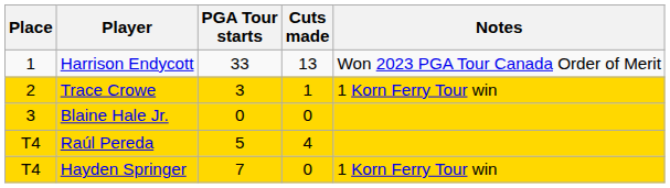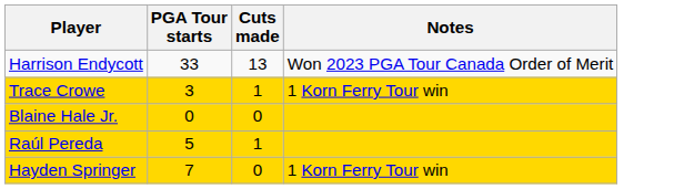 <table class="sortable wikitable" style="text-align:center">
 <tr>
-<th>Place</th>
 <th>Player</th>
 <th>PGA Tour<br>starts</th>
 <th>Cuts<br>made</th>
 <th>Notes</th>
 </tr>
 <tr>
-<td>1</td>
 <td align=left> <a href='#'>Harrison Endycott</a></td>
 <td>33</td>
 <td>13</td>
 <td align=left>Won <a href='#'>2023 PGA Tour Canada</a> Order of Merit</td>
 </tr>
 <tr style="background:#FFD800;">
-<td>2</td>
 <td align=left> <a href='#'>Trace Crowe</a></td>
 <td>3</td>
 <td>1</td>
 <td align=left>1 <a href='#'>Korn Ferry Tour</a> win</td>
 </tr>
 <tr style="background:#FFD800;">
-<td>3</td>
 <td align=left> <a href='#'>Blaine Hale Jr.</a></td>
 <td>0</td>
 <td>0</td>
 <td align=left></td>
 </tr>
 <tr style="background:#FFD800;">
-<td>T4</td>
 <td align=left> <a href='#'>Raúl Pereda</a></td>
 <td>5</td>
-<td>4</td>
+<td>1</td>
 <td align=left></td>
 </tr>
 <tr style="background:#FFD800;">
-<td>T4</td>
 <td align=left> <a href='#'>Hayden Springer</a></td>
 <td>7</td>
 <td>0</td>
 <td align=left>1 <a href='#'>Korn Ferry Tour</a> win</td>
 </tr>
 </table>
